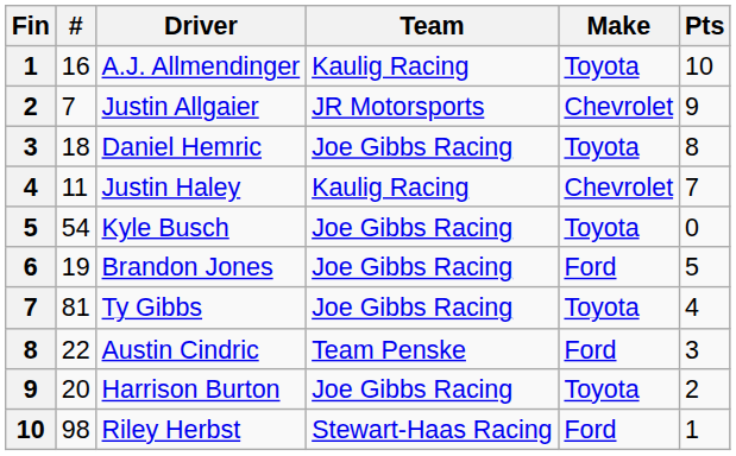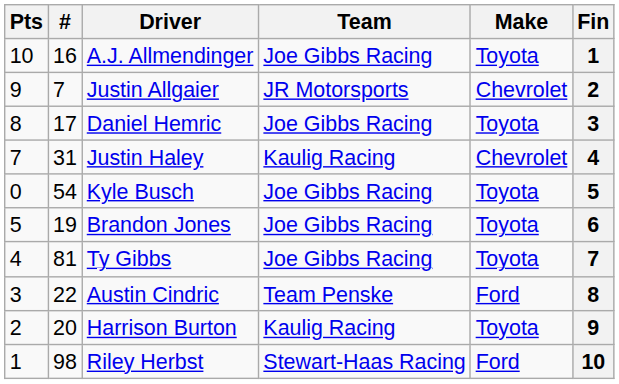 <table class="wikitable" style="font-size:95%">
 <tr>
-<th>Fin</th>
+<th>Pts</th>
 <th>#</th>
 <th>Driver</th>
 <th>Team</th>
 <th>Make</th>
-<th>Pts</th>
+<th>Fin</th>
 </tr>
 <tr>
-<th>1</th>
+<td>10</td>
 <td>16</td>
 <td><a href='#'>A.J. Allmendinger</a></td>
-<td><a href='#'>Kaulig Racing</a></td>
+<td><a href='#'>Joe Gibbs Racing</a></td>
 <td><a href='#'>Toyota</a></td>
-<td>10</td>
+<th>1</th>
 </tr>
 <tr>
-<th>2</th>
+<td>9</td>
 <td>7</td>
 <td><a href='#'>Justin Allgaier</a></td>
 <td><a href='#'>JR Motorsports</a></td>
 <td><a href='#'>Chevrolet</a></td>
-<td>9</td>
+<th>2</th>
 </tr>
 <tr>
-<th>3</th>
-<td>18</td>
+<td>8</td>
+<td>17</td>
 <td><a href='#'>Daniel Hemric</a></td>
 <td><a href='#'>Joe Gibbs Racing</a></td>
 <td><a href='#'>Toyota</a></td>
-<td>8</td>
+<th>3</th>
 </tr>
 <tr>
-<th>4</th>
-<td>11</td>
+<td>7</td>
+<td>31</td>
 <td><a href='#'>Justin Haley</a></td>
 <td><a href='#'>Kaulig Racing</a></td>
 <td><a href='#'>Chevrolet</a></td>
-<td>7</td>
+<th>4</th>
 </tr>
 <tr>
-<th>5</th>
+<td>0</td>
 <td>54</td>
 <td><a href='#'>Kyle Busch</a></td>
 <td><a href='#'>Joe Gibbs Racing</a></td>
 <td><a href='#'>Toyota</a></td>
-<td>0</td>
+<th>5</th>
 </tr>
 <tr>
-<th>6</th>
+<td>5</td>
 <td>19</td>
 <td><a href='#'>Brandon Jones</a></td>
 <td><a href='#'>Joe Gibbs Racing</a></td>
-<td><a href='#'>Ford</a></td>
-<td>5</td>
+<td><a href='#'>Toyota</a></td>
+<th>6</th>
 </tr>
 <tr>
-<th>7</th>
+<td>4</td>
 <td>81</td>
 <td><a href='#'>Ty Gibbs</a></td>
 <td><a href='#'>Joe Gibbs Racing</a></td>
 <td><a href='#'>Toyota</a></td>
-<td>4</td>
+<th>7</th>
 </tr>
 <tr>
-<th>8</th>
+<td>3</td>
 <td>22</td>
 <td><a href='#'>Austin Cindric</a></td>
 <td><a href='#'>Team Penske</a></td>
 <td><a href='#'>Ford</a></td>
-<td>3</td>
+<th>8</th>
 </tr>
 <tr>
-<th>9</th>
+<td>2</td>
 <td>20</td>
 <td><a href='#'>Harrison Burton</a></td>
-<td><a href='#'>Joe Gibbs Racing</a></td>
+<td><a href='#'>Kaulig Racing</a></td>
 <td><a href='#'>Toyota</a></td>
-<td>2</td>
+<th>9</th>
 </tr>
 <tr>
-<th>10</th>
+<td>1</td>
 <td>98</td>
 <td><a href='#'>Riley Herbst</a></td>
 <td><a href='#'>Stewart-Haas Racing</a></td>
 <td><a href='#'>Ford</a></td>
-<td>1</td>
+<th>10</th>
 </tr>
 </table>
